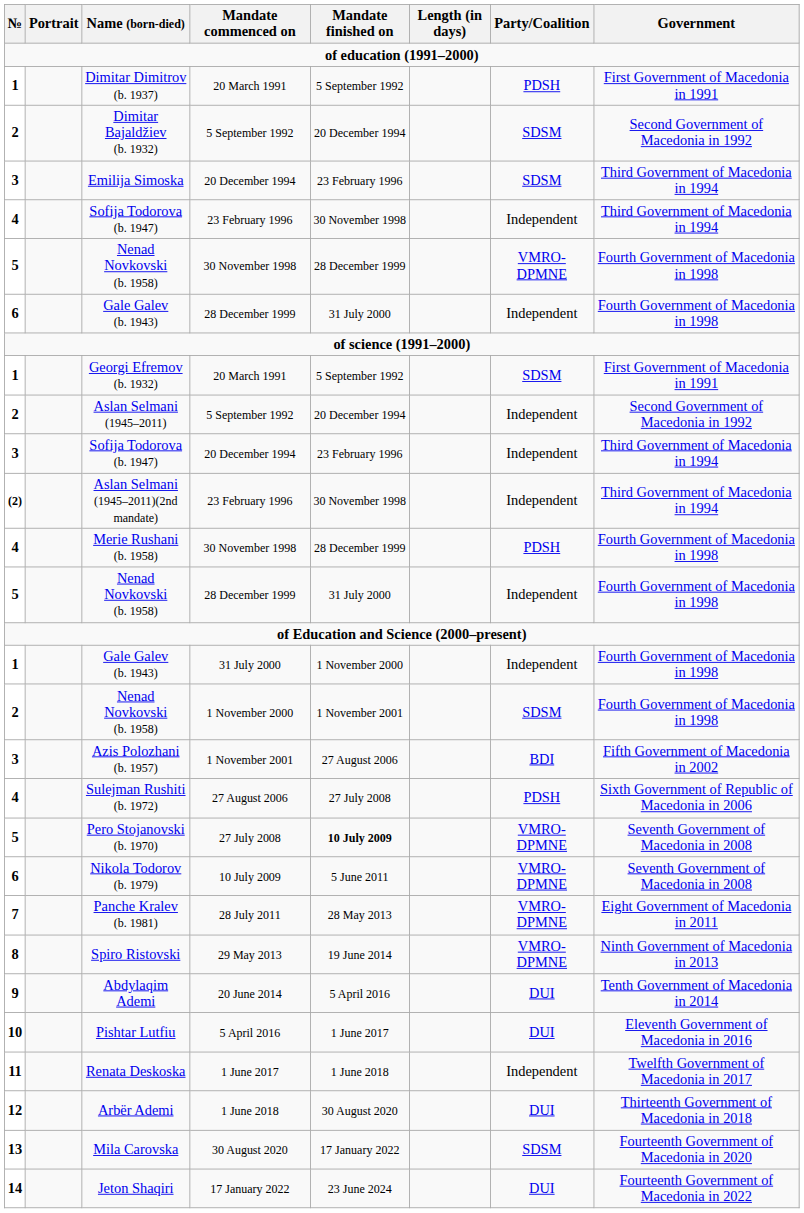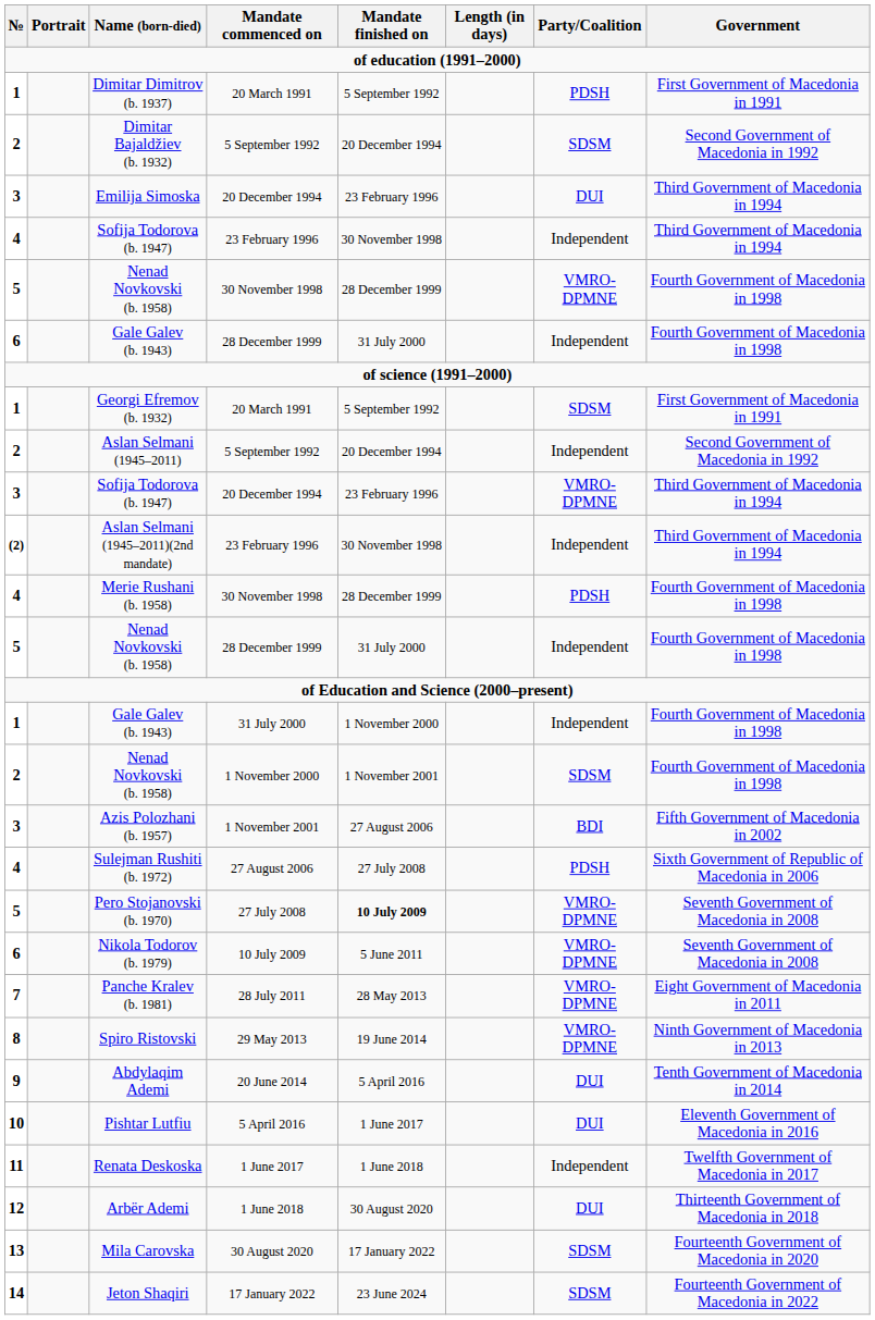 <table class="wikitable" style="width:100%; text-align:center">
 <tr>
 <th>№</th>
 <th>Portrait</th>
 <th>Name  <small>(born-died)</small></th>
 <th>Mandate commenced on</th>
 <th>Mandate finished on</th>
 <th>Length (in days)</th>
 <th>Party/Coalition</th>
 <th>Government</th>
 </tr>
 <tr>
 <td style="text-align:center;" colspan="8"><strong>of education (1991–2000)</strong></td>
 </tr>
 <tr>
 <td style="background:white"><strong>1</strong></td>
 <td></td>
 <td><a href='#'>Dimitar Dimitrov</a><br><small>(b. 1937)</small></td>
 <td><small>20 March 1991</small></td>
 <td><small>5 September 1992</small></td>
 <td></td>
 <td><a href='#'>PDSH</a></td>
 <td><a href='#'>First Government of Macedonia in 1991</a></td>
 </tr>
 <tr>
 <td style="background:white"><strong>2</strong></td>
 <td></td>
 <td><a href='#'>Dimitar Bajaldžiev</a><br><small>(b. 1932)</small></td>
 <td><small>5 September 1992</small></td>
 <td><small>20 December 1994</small></td>
 <td></td>
 <td><a href='#'>SDSM</a></td>
 <td><a href='#'>Second Government of Macedonia in 1992</a></td>
 </tr>
 <tr>
 <td style="background:white"><strong>3</strong></td>
 <td></td>
 <td><a href='#'>Emilija Simoska</a></td>
 <td><small>20 December 1994</small></td>
 <td><small>23 February 1996</small></td>
 <td></td>
-<td><a href='#'>SDSM</a></td>
+<td><a href='#'>DUI</a></td>
 <td><a href='#'>Third Government of Macedonia in 1994</a></td>
 </tr>
 <tr>
 <td style="background:white"><strong>4</strong></td>
 <td></td>
 <td><a href='#'>Sofija Todorova</a><br><small>(b. 1947)</small></td>
 <td><small>23 February 1996</small></td>
 <td><small>30 November 1998</small></td>
 <td></td>
 <td>Independent</td>
 <td><a href='#'>Third Government of Macedonia in 1994</a></td>
 </tr>
 <tr>
 <td style="background:white"><strong>5</strong></td>
 <td></td>
 <td><a href='#'>Nenad Novkovski</a><br><small>(b. 1958)</small></td>
 <td><small>30 November 1998</small></td>
 <td><small>28 December 1999</small></td>
 <td></td>
 <td><a href='#'>VMRO-DPMNE</a></td>
 <td><a href='#'>Fourth Government of Macedonia in 1998</a></td>
 </tr>
 <tr>
 <td style="background:white"><strong>6</strong></td>
 <td></td>
 <td><a href='#'>Gale Galev</a><br><small>(b. 1943)</small></td>
 <td><small>28 December 1999</small></td>
 <td><small>31 July 2000</small></td>
 <td></td>
 <td>Independent</td>
 <td><a href='#'>Fourth Government of Macedonia in 1998</a></td>
 </tr>
 <tr>
 <td style="text-align:center;" colspan="8"><strong>of science (1991–2000)</strong></td>
 </tr>
 <tr>
 <td style="background:white"><strong>1</strong></td>
 <td></td>
 <td><a href='#'>Georgi Efremov</a><br><small>(b. 1932)</small></td>
 <td><small>20 March 1991</small></td>
 <td><small>5 September 1992</small></td>
 <td></td>
 <td><a href='#'>SDSM</a></td>
 <td><a href='#'>First Government of Macedonia in 1991</a></td>
 </tr>
 <tr>
 <td style="background:white"><strong>2</strong></td>
 <td></td>
 <td><a href='#'>Aslan Selmani</a><br><small>(1945–2011)</small></td>
 <td><small>5 September 1992</small></td>
 <td><small>20 December 1994</small></td>
 <td></td>
 <td>Independent</td>
 <td><a href='#'>Second Government of Macedonia in 1992</a></td>
 </tr>
 <tr>
 <td style="background:white"><strong>3</strong></td>
 <td></td>
 <td><a href='#'>Sofija Todorova</a><br><small>(b. 1947)</small></td>
 <td><small>20 December 1994</small></td>
 <td><small>23 February 1996</small></td>
 <td></td>
-<td>Independent</td>
+<td><a href='#'>VMRO-DPMNE</a></td>
 <td><a href='#'>Third Government of Macedonia in 1994</a></td>
 </tr>
 <tr>
 <td style="background:white"><small><strong>(2)</strong></small></td>
 <td></td>
 <td><a href='#'>Aslan Selmani</a><br><small>(1945–2011)(2nd mandate)</small></td>
 <td><small>23 February 1996</small></td>
 <td><small>30 November 1998</small></td>
 <td></td>
 <td>Independent</td>
 <td><a href='#'>Third Government of Macedonia in 1994</a></td>
 </tr>
 <tr>
 <td style="background:white"><strong>4</strong></td>
 <td></td>
 <td><a href='#'>Merie Rushani</a><br><small>(b. 1958)</small></td>
 <td><small>30 November 1998</small></td>
 <td><small>28 December 1999</small></td>
 <td></td>
 <td><a href='#'>PDSH</a></td>
 <td><a href='#'>Fourth Government of Macedonia in 1998</a></td>
 </tr>
 <tr>
 <td style="background:white"><strong>5</strong></td>
 <td></td>
 <td><a href='#'>Nenad Novkovski</a><br><small>(b. 1958)</small></td>
 <td><small>28 December 1999</small></td>
 <td><small>31 July 2000</small></td>
 <td></td>
 <td>Independent</td>
 <td><a href='#'>Fourth Government of Macedonia in 1998</a></td>
 </tr>
 <tr>
 <td style="text-align:center;" colspan="8"><strong>of Education and Science (2000–present)</strong></td>
 </tr>
 <tr>
 <td style="background:white"><strong>1</strong></td>
 <td></td>
 <td><a href='#'>Gale Galev</a><br><small>(b. 1943)</small></td>
 <td><small>31 July 2000</small></td>
 <td><small>1 November 2000</small></td>
 <td></td>
 <td>Independent</td>
 <td><a href='#'>Fourth Government of Macedonia in 1998</a></td>
 </tr>
 <tr>
 <td style="background:white"><strong>2</strong></td>
 <td></td>
 <td><a href='#'>Nenad Novkovski</a><br><small>(b. 1958)</small></td>
 <td><small>1 November 2000</small></td>
 <td><small>1 November 2001</small></td>
 <td></td>
 <td><a href='#'>SDSM</a></td>
 <td><a href='#'>Fourth Government of Macedonia in 1998</a></td>
 </tr>
 <tr>
 <td style="background:white"><strong>3</strong></td>
 <td></td>
 <td><a href='#'>Azis Polozhani</a><br><small>(b. 1957)</small></td>
 <td><small>1 November 2001</small></td>
 <td><small>27 August 2006</small></td>
 <td></td>
 <td><a href='#'>BDI</a></td>
 <td><a href='#'>Fifth Government of Macedonia in 2002</a></td>
 </tr>
 <tr>
 <td style="background:white"><strong>4</strong></td>
 <td></td>
 <td><a href='#'>Sulejman Rushiti</a><br><small>(b. 1972)</small></td>
 <td><small>27 August 2006</small></td>
 <td><small>27 July 2008</small></td>
 <td></td>
 <td><a href='#'>PDSH</a></td>
 <td><a href='#'>Sixth Government of Republic of Macedonia in 2006</a></td>
 </tr>
 <tr>
 <td style="background:white"><strong>5</strong></td>
 <td></td>
 <td><a href='#'>Pero Stojanovski</a><br><small>(b. 1970)</small></td>
 <td><small>27 July 2008</small></td>
 <td><strong><small>10 July 2009</small></strong></td>
 <td></td>
 <td><a href='#'>VMRO-DPMNE</a></td>
 <td><a href='#'>Seventh Government of Macedonia in 2008</a></td>
 </tr>
 <tr>
 <td style="background:white"><strong>6</strong></td>
 <td></td>
 <td><a href='#'>Nikola Todorov</a><br><small>(b. 1979)</small></td>
 <td><small>10 July 2009</small></td>
 <td><small>5 June 2011</small></td>
 <td></td>
 <td><a href='#'>VMRO-DPMNE</a></td>
 <td><a href='#'>Seventh Government of Macedonia in 2008</a></td>
 </tr>
 <tr>
 <td style="background:white"><strong>7</strong></td>
 <td></td>
 <td><a href='#'>Panche Kralev</a><br><small>(b. 1981)</small></td>
 <td><small>28 July 2011</small></td>
 <td><small>28 May 2013</small></td>
 <td></td>
 <td><a href='#'>VMRO-DPMNE</a></td>
 <td><a href='#'>Eight Government of Macedonia in 2011</a></td>
 </tr>
 <tr>
 <td style="background:white"><strong>8</strong></td>
 <td></td>
 <td><a href='#'>Spiro Ristovski</a></td>
 <td><small>29 May 2013</small></td>
 <td><small>19 June 2014</small></td>
 <td></td>
 <td><a href='#'>VMRO-DPMNE</a></td>
 <td><a href='#'>Ninth Government of Macedonia in 2013</a></td>
 </tr>
 <tr>
 <td style="background:white"><strong>9</strong></td>
 <td></td>
 <td><a href='#'>Abdylaqim Ademi</a></td>
 <td><small>20 June 2014</small></td>
 <td><small>5 April 2016</small></td>
 <td></td>
 <td><a href='#'>DUI</a></td>
 <td><a href='#'>Tenth Government of Macedonia in 2014</a></td>
 </tr>
 <tr>
 <td style="background:white"><strong>10</strong></td>
 <td></td>
 <td><a href='#'>Pishtar Lutfiu</a></td>
 <td><small>5 April 2016</small></td>
 <td><small>1 June 2017</small></td>
 <td></td>
 <td><a href='#'>DUI</a></td>
 <td><a href='#'>Eleventh Government of Macedonia in 2016</a></td>
 </tr>
 <tr>
 <td style="background:white"><strong>11</strong></td>
 <td></td>
 <td><a href='#'>Renata Deskoska</a></td>
 <td><small>1 June 2017</small></td>
 <td><small>1 June 2018</small></td>
 <td></td>
 <td>Independent</td>
 <td><a href='#'>Twelfth Government of Macedonia in 2017</a></td>
 </tr>
 <tr>
 <td style="background:white"><strong>12</strong></td>
 <td></td>
 <td><a href='#'>Arbër Ademi</a></td>
 <td><small>1 June 2018</small></td>
 <td><small>30 August 2020</small></td>
 <td></td>
 <td><a href='#'>DUI</a></td>
 <td><a href='#'>Thirteenth Government of Macedonia in 2018</a></td>
 </tr>
 <tr>
 <td style="background:white"><strong>13</strong></td>
 <td></td>
 <td><a href='#'>Mila Carovska</a></td>
 <td><small>30 August 2020</small></td>
 <td><small>17 January 2022</small></td>
 <td></td>
 <td><a href='#'>SDSM</a></td>
 <td><a href='#'>Fourteenth Government of Macedonia in 2020</a></td>
 </tr>
 <tr>
 <td style="background:white"><strong>14</strong></td>
 <td></td>
 <td><a href='#'>Jeton Shaqiri</a></td>
 <td><small>17 January 2022</small></td>
 <td><small>23 June 2024</small></td>
 <td></td>
-<td><a href='#'>DUI</a></td>
+<td><a href='#'>SDSM</a></td>
 <td><a href='#'>Fourteenth Government of Macedonia in 2022</a></td>
 </tr>
 </table>
